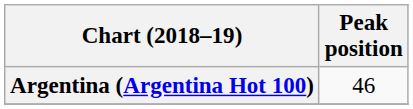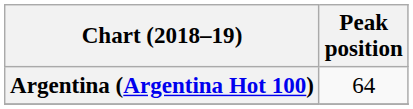 <table class="wikitable sortable plainrowheaders" style="text-align:center">
 <tr>
 <th scope="col">Chart (2018–19)</th>
 <th scope="col">Peak<br> position</th>
 </tr>
 <tr>
 <th scope="row">Argentina (<a href='#'>Argentina Hot 100</a>)</th>
-<td>46</td>
+<td>64</td>
 </tr>
 <tr>
 </tr>
 <tr>
 </tr>
 </table>
